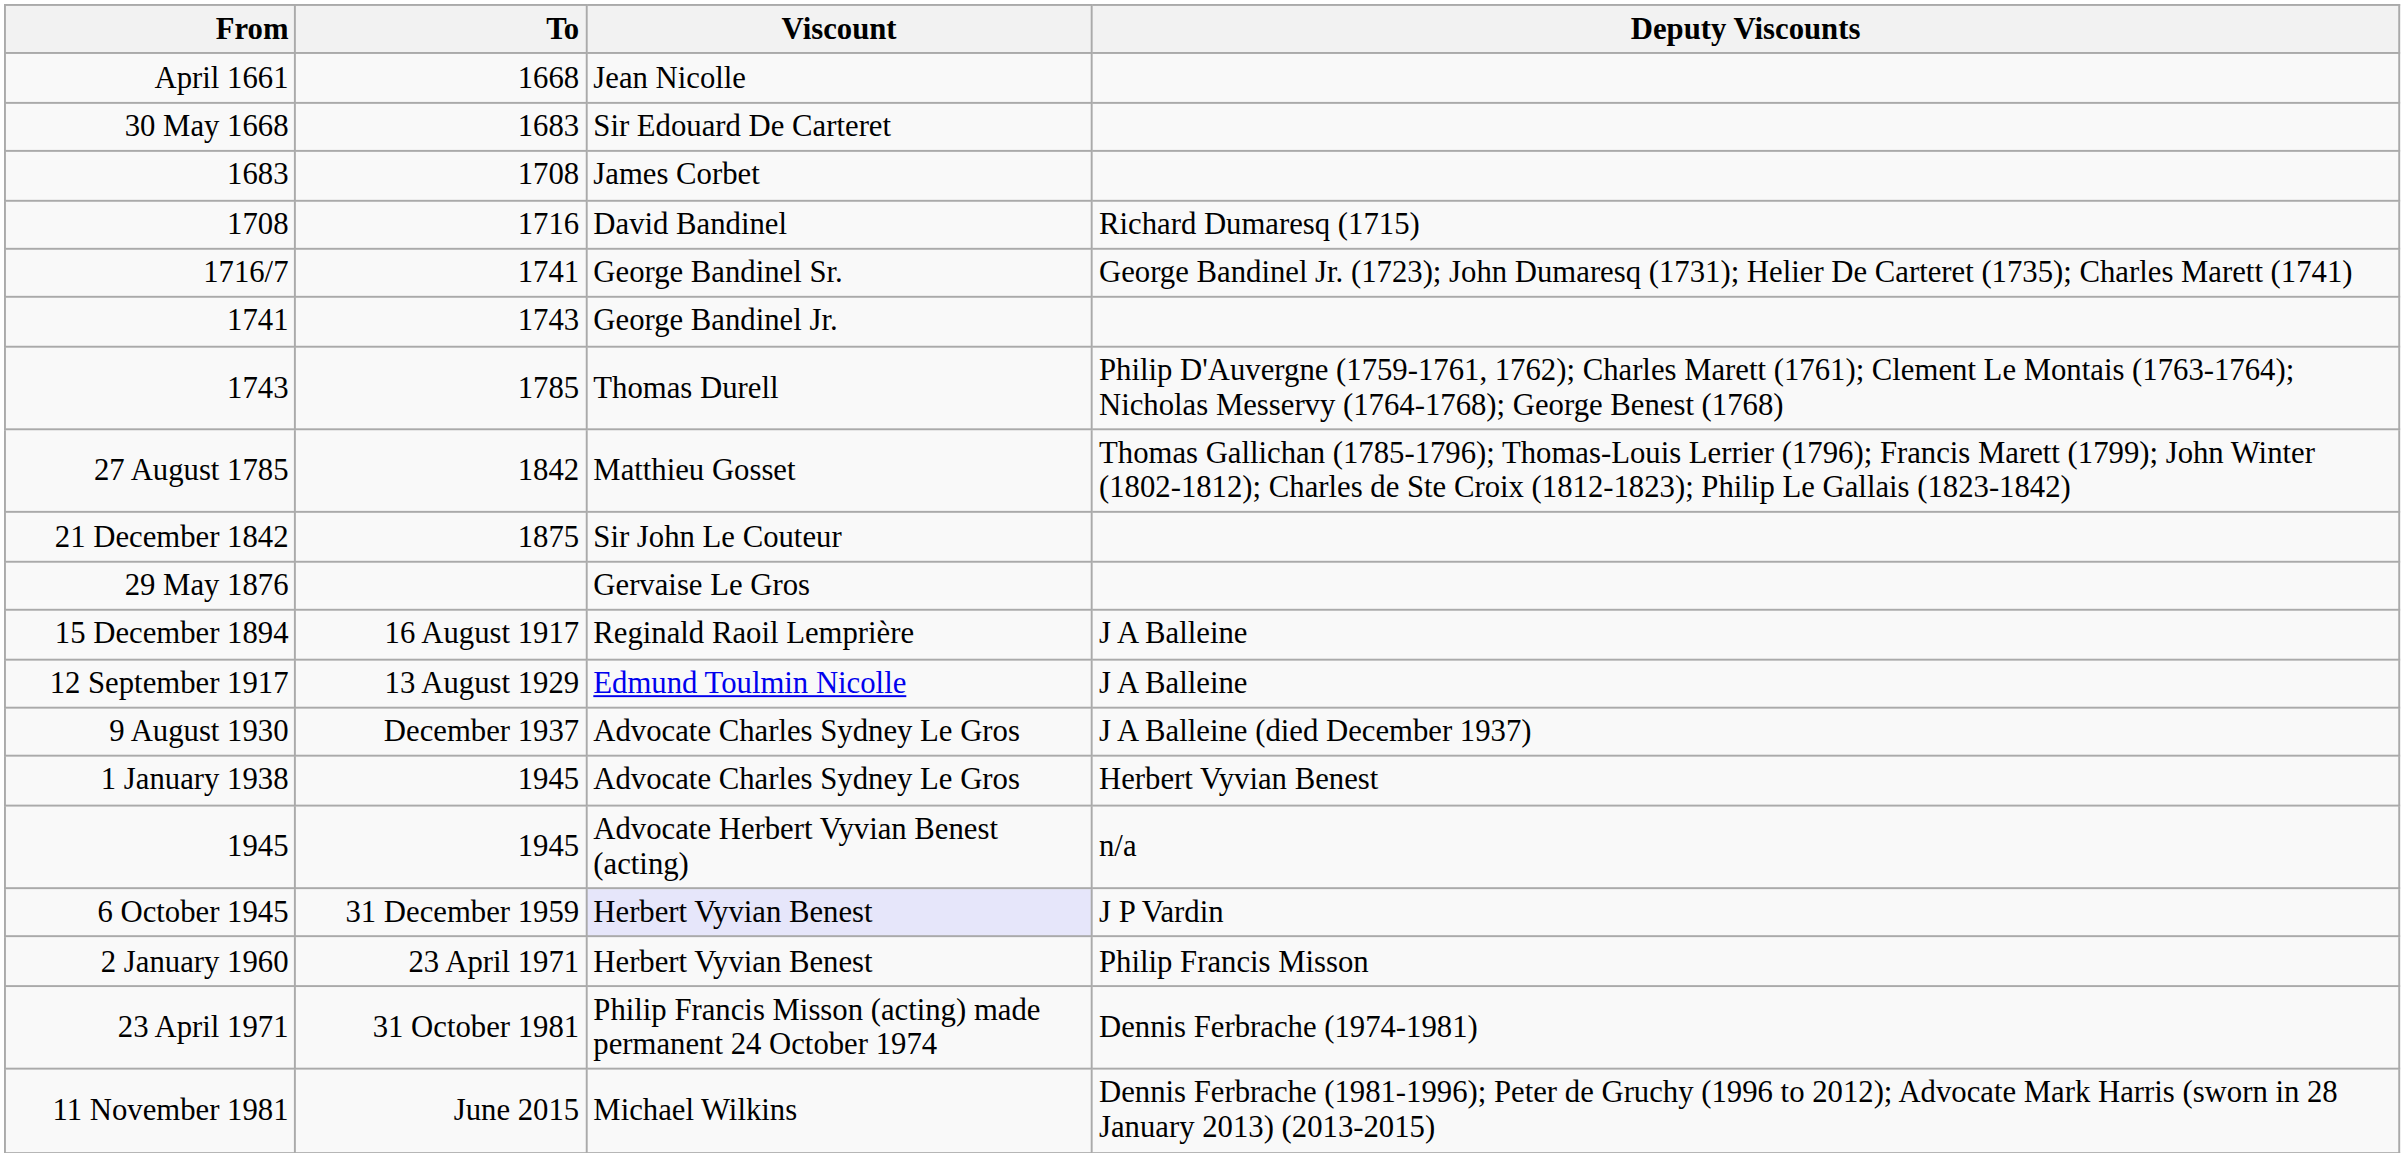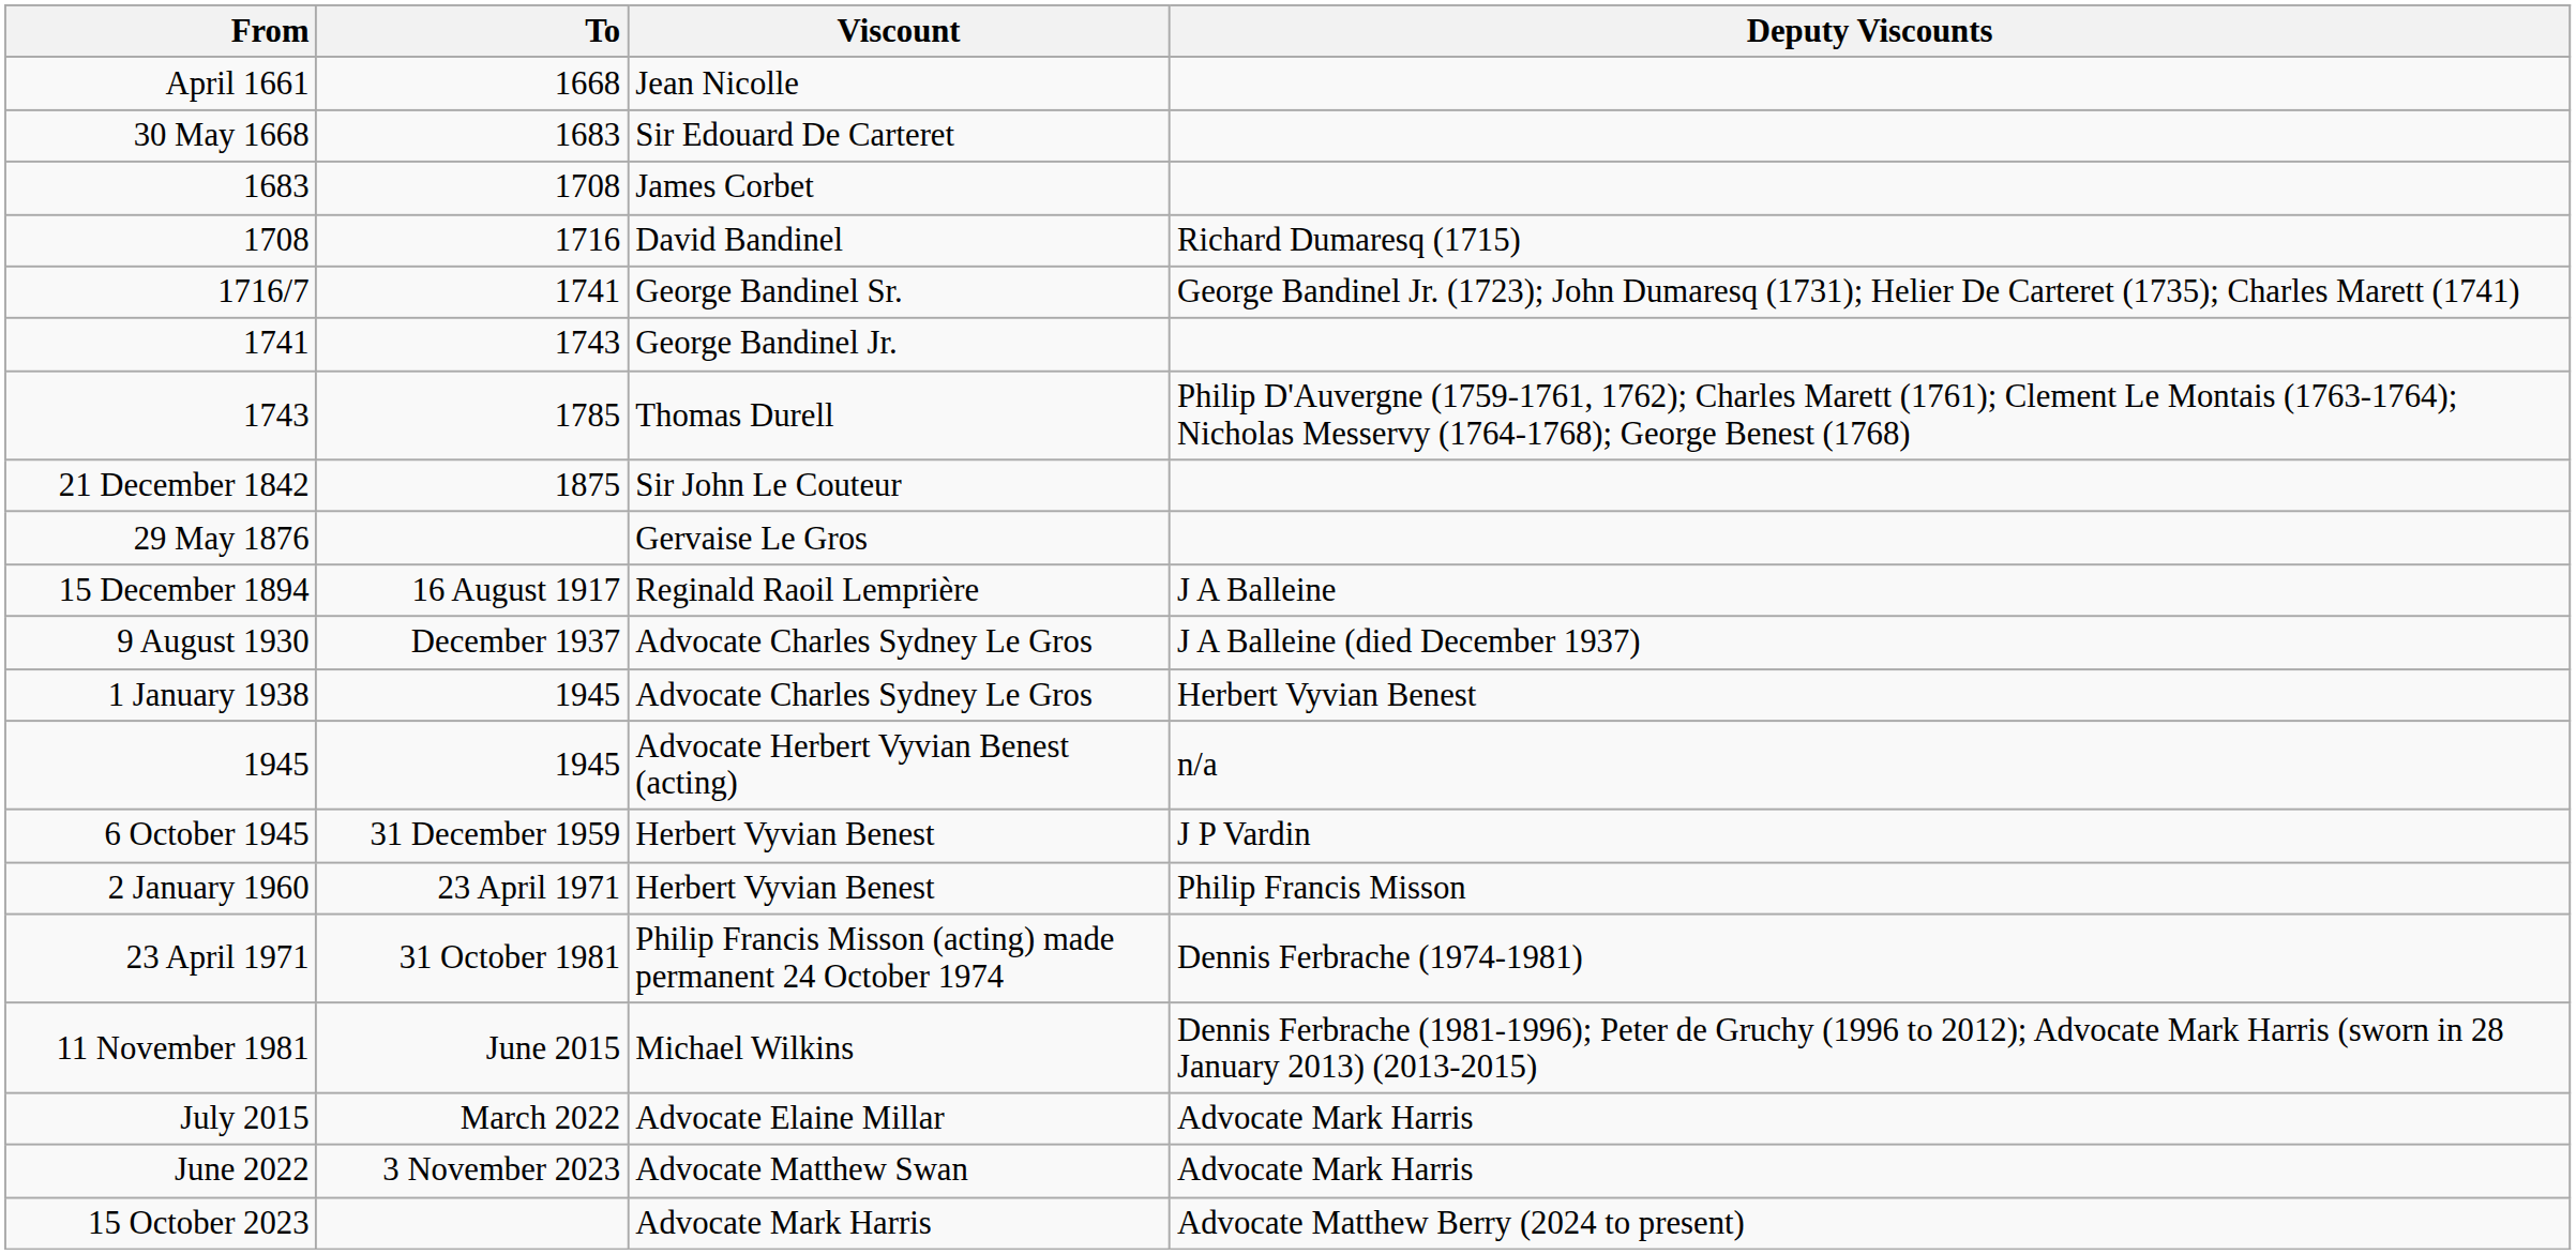 <table class="wikitable">
 <tr>
 <th scope="col" style="width: 9em;text-align:right;">From</th>
 <th scope="col" style="width: 9em;text-align:right;">To</th>
 <th scope="col" style="width: 16em">Viscount</th>
 <th>Deputy Viscounts</th>
 </tr>
 <tr>
 <td style="text-align:right;">April 1661</td>
 <td style="text-align:right;">1668</td>
 <td>Jean Nicolle</td>
 <td></td>
 </tr>
 <tr>
 <td style="text-align:right;">30 May 1668</td>
 <td style="text-align:right;">1683</td>
 <td>Sir Edouard De Carteret</td>
 <td></td>
 </tr>
 <tr>
 <td style="text-align:right;">1683</td>
 <td style="text-align:right;">1708</td>
 <td>James Corbet</td>
 <td></td>
 </tr>
 <tr>
 <td style="text-align:right;">1708</td>
 <td style="text-align:right;">1716</td>
 <td>David Bandinel</td>
 <td>Richard Dumaresq (1715)</td>
 </tr>
 <tr>
 <td style="text-align:right;">1716/7</td>
 <td style="text-align:right;">1741</td>
 <td>George Bandinel Sr.</td>
 <td>George Bandinel Jr. (1723); John Dumaresq (1731); Helier De Carteret (1735); Charles Marett (1741)</td>
 </tr>
 <tr>
 <td style="text-align:right;">1741</td>
 <td style="text-align:right;">1743</td>
 <td>George Bandinel Jr.</td>
 <td></td>
 </tr>
 <tr>
 <td style="text-align:right;">1743</td>
 <td style="text-align:right;">1785</td>
 <td>Thomas Durell</td>
 <td>Philip D'Auvergne (1759-1761, 1762); Charles Marett (1761); Clement Le Montais (1763-1764); Nicholas Messervy (1764-1768); George Benest (1768)</td>
 </tr>
 <tr>
-<td style="text-align:right;">27 August 1785</td>
-<td style="text-align:right;">1842</td>
-<td>Matthieu Gosset</td>
-<td>Thomas Gallichan (1785-1796); Thomas-Louis Lerrier (1796); Francis Marett (1799); John Winter (1802-1812); Charles de Ste Croix (1812-1823); Philip Le Gallais (1823-1842)</td>
-</tr>
-<tr>
 <td style="text-align:right;">21 December 1842</td>
 <td style="text-align:right;">1875</td>
 <td>Sir John Le Couteur</td>
 <td></td>
 </tr>
 <tr>
 <td style="text-align:right;">29 May 1876</td>
 <td style="text-align:right;"></td>
 <td>Gervaise Le Gros</td>
 <td></td>
 </tr>
 <tr>
 <td style="text-align:right;">15 December 1894</td>
 <td style="text-align:right;">16 August 1917</td>
 <td>Reginald Raoil Lemprière</td>
-<td>J A Balleine</td>
-</tr>
-<tr>
-<td style="text-align:right;">12 September 1917</td>
-<td style="text-align:right;">13 August 1929</td>
-<td><a href='#'>Edmund Toulmin Nicolle</a></td>
 <td>J A Balleine</td>
 </tr>
 <tr>
 <td style="text-align:right;">9 August 1930</td>
 <td style="text-align:right;">December 1937</td>
 <td>Advocate Charles Sydney Le Gros</td>
 <td>J A Balleine (died December 1937)</td>
 </tr>
 <tr>
 <td style="text-align:right;">1 January 1938</td>
 <td style="text-align:right;">1945</td>
 <td>Advocate Charles Sydney Le Gros</td>
 <td>Herbert Vyvian Benest</td>
 </tr>
 <tr>
 <td style="text-align:right;">1945</td>
 <td style="text-align:right;">1945</td>
 <td>Advocate Herbert Vyvian Benest (acting)</td>
 <td>n/a</td>
 </tr>
 <tr>
 <td style="text-align:right;">6 October 1945</td>
 <td style="text-align:right;">31 December 1959</td>
-<td style="background: lavender;">Herbert Vyvian Benest</td>
+<td>Herbert Vyvian Benest</td>
 <td>J P Vardin</td>
 </tr>
 <tr>
 <td style="text-align:right;">2 January 1960</td>
 <td style="text-align:right;">23 April 1971</td>
 <td>Herbert Vyvian Benest</td>
 <td>Philip Francis Misson</td>
 </tr>
 <tr>
 <td style="text-align:right;">23 April 1971</td>
 <td style="text-align:right;">31 October 1981</td>
 <td>Philip Francis Misson (acting) made permanent 24 October 1974</td>
 <td>Dennis Ferbrache (1974-1981)</td>
 </tr>
 <tr>
 <td style="text-align:right;">11 November 1981</td>
 <td style="text-align:right;">June 2015</td>
 <td>Michael Wilkins</td>
 <td>Dennis Ferbrache (1981-1996); Peter de Gruchy (1996 to 2012); Advocate Mark Harris (sworn in 28 January 2013) (2013-2015)</td>
 </tr>
+<tr>
+<td style="text-align:right;">July 2015</td>
+<td style="text-align:right;">March 2022</td>
+<td>Advocate Elaine Millar</td>
+<td>Advocate Mark Harris</td>
+</tr>
+<tr>
+<td style="text-align:right;">June 2022</td>
+<td style="text-align:right;">3 November 2023</td>
+<td>Advocate Matthew Swan</td>
+<td>Advocate Mark Harris</td>
+</tr>
+<tr>
+<td style="text-align:right;">15 October 2023</td>
+<td style="text-align:right;"></td>
+<td>Advocate Mark Harris</td>
+<td>Advocate Matthew Berry (2024 to present)</td>
+</tr>
 </table>
